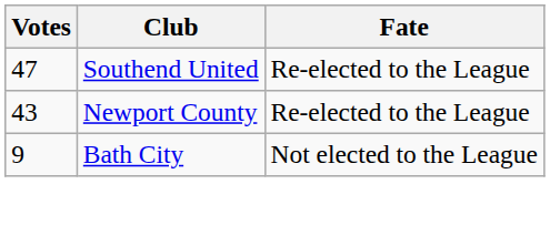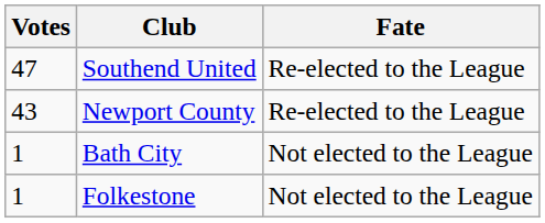 <table class="wikitable" style="font-size:95%;">
 <tr>
 <th>Votes</th>
 <th>Club</th>
 <th>Fate</th>
 </tr>
 <tr>
 <td>47</td>
 <td><a href='#'>Southend United</a></td>
 <td>Re-elected to the League</td>
 </tr>
 <tr>
 <td>43</td>
 <td><a href='#'>Newport County</a></td>
 <td>Re-elected to the League</td>
 </tr>
 <tr>
-<td>9</td>
+<td>1</td>
 <td><a href='#'>Bath City</a></td>
 <td>Not elected to the League</td>
 </tr>
+<tr>
+<td>1</td>
+<td><a href='#'>Folkestone</a></td>
+<td>Not elected to the League</td>
+</tr>
 </table>
